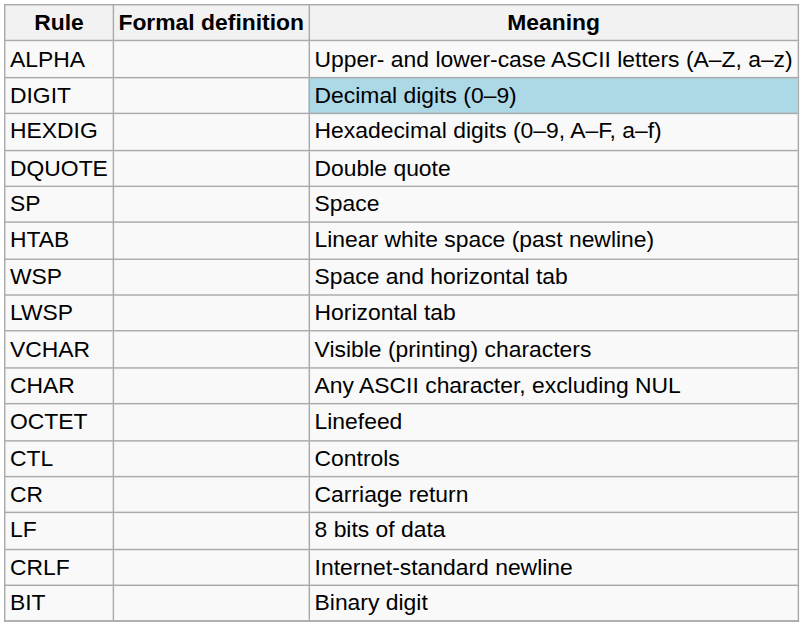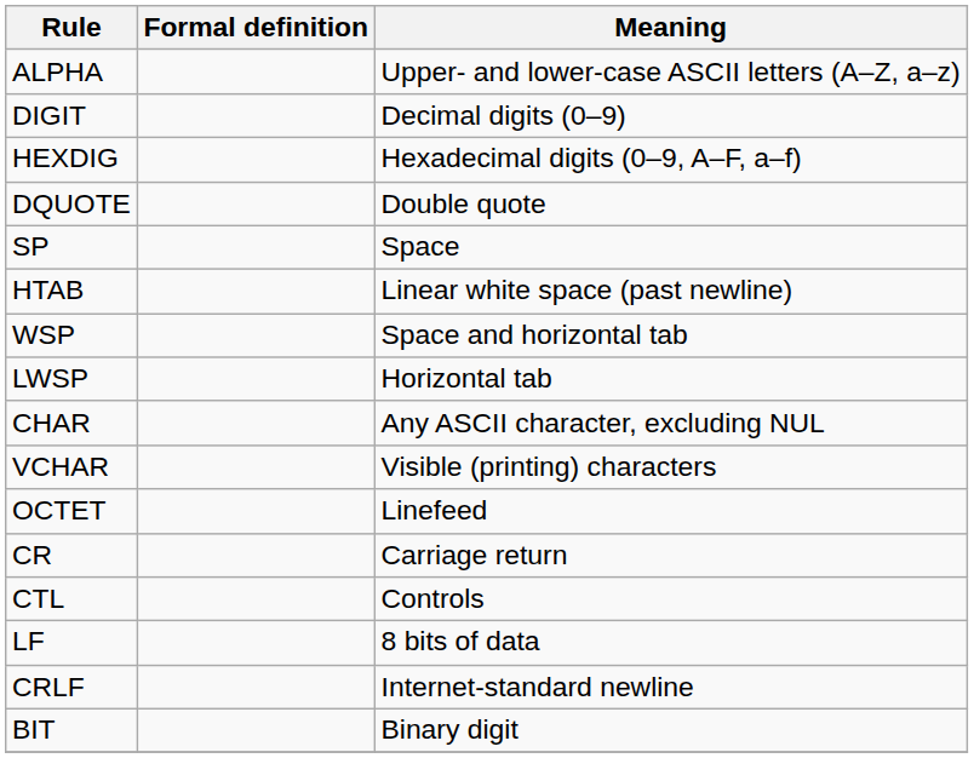 <table class="wikitable">
 <tr style="background-color: #efefef;">
 <th>Rule</th>
 <th>Formal definition</th>
 <th>Meaning</th>
 </tr>
 <tr>
 <td>ALPHA</td>
 <td></td>
 <td>Upper- and lower-case ASCII letters (A–Z, a–z)</td>
 </tr>
 <tr>
 <td>DIGIT</td>
 <td></td>
-<td style="background: lightblue;">Decimal digits (0–9)</td>
+<td>Decimal digits (0–9)</td>
 </tr>
 <tr>
 <td>HEXDIG</td>
 <td></td>
 <td>Hexadecimal digits (0–9, A–F, a–f)</td>
 </tr>
 <tr>
 <td>DQUOTE</td>
 <td></td>
 <td>Double quote</td>
 </tr>
 <tr>
 <td>SP</td>
 <td></td>
 <td>Space</td>
 </tr>
 <tr>
 <td>HTAB</td>
 <td></td>
 <td>Linear white space (past newline)</td>
 </tr>
 <tr>
 <td>WSP</td>
 <td></td>
 <td>Space and horizontal tab</td>
 </tr>
 <tr>
 <td>LWSP</td>
 <td></td>
 <td>Horizontal tab</td>
 </tr>
 <tr>
+<td>CHAR</td>
+<td></td>
+<td>Any ASCII character, excluding NUL</td>
+</tr>
+<tr>
 <td>VCHAR</td>
 <td></td>
 <td>Visible (printing) characters</td>
-</tr>
-<tr>
-<td>CHAR</td>
-<td></td>
-<td>Any ASCII character, excluding NUL</td>
 </tr>
 <tr>
 <td>OCTET</td>
 <td></td>
 <td>Linefeed</td>
 </tr>
 <tr>
+<td>CR</td>
+<td></td>
+<td>Carriage return</td>
+</tr>
+<tr>
 <td>CTL</td>
 <td></td>
 <td>Controls</td>
-</tr>
-<tr>
-<td>CR</td>
-<td></td>
-<td>Carriage return</td>
 </tr>
 <tr>
 <td>LF</td>
 <td></td>
 <td>8 bits of data</td>
 </tr>
 <tr>
 <td>CRLF</td>
 <td></td>
 <td>Internet-standard newline</td>
 </tr>
 <tr>
 <td>BIT</td>
 <td></td>
 <td>Binary digit</td>
 </tr>
 <tr>
 </tr>
 </table>
